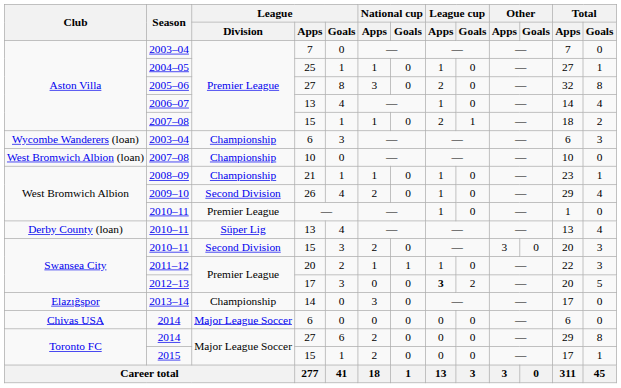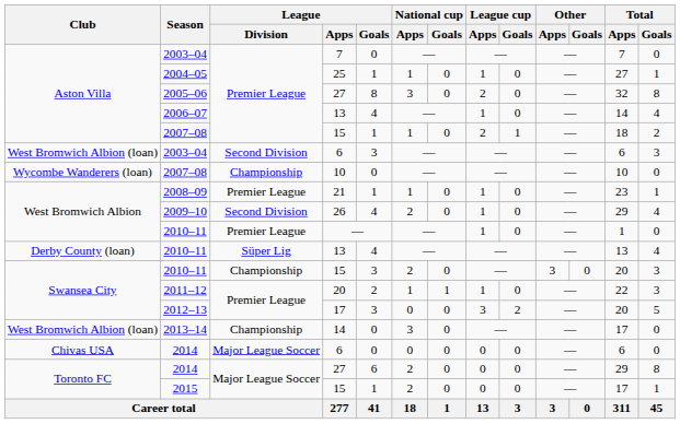 <table class="wikitable" style="text-align:center">
 <tr>
 <th rowspan="2">Club</th>
 <th rowspan="2">Season</th>
 <th colspan="3">League</th>
 <th colspan="2">National cup</th>
 <th colspan="2">League cup</th>
 <th colspan="2">Other</th>
 <th colspan="2">Total</th>
 </tr>
 <tr>
 <th>Division</th>
 <th>Apps</th>
 <th>Goals</th>
 <th>Apps</th>
 <th>Goals</th>
 <th>Apps</th>
 <th>Goals</th>
 <th>Apps</th>
 <th>Goals</th>
 <th>Apps</th>
 <th>Goals</th>
 </tr>
 <tr>
 <td rowspan="5"><a href='#'>Aston Villa</a></td>
 <td><a href='#'>2003–04</a></td>
 <td rowspan="5"><a href='#'>Premier League</a></td>
 <td>7</td>
 <td>0</td>
 <td colspan="2">—</td>
 <td colspan="2">—</td>
 <td colspan="2">—</td>
 <td>7</td>
 <td>0</td>
 </tr>
 <tr>
 <td><a href='#'>2004–05</a></td>
 <td>25</td>
 <td>1</td>
 <td>1</td>
 <td>0</td>
 <td>1</td>
 <td>0</td>
 <td colspan="2">—</td>
 <td>27</td>
 <td>1</td>
 </tr>
 <tr>
 <td><a href='#'>2005–06</a></td>
 <td>27</td>
 <td>8</td>
 <td>3</td>
 <td>0</td>
 <td>2</td>
 <td>0</td>
 <td colspan="2">—</td>
 <td>32</td>
 <td>8</td>
 </tr>
 <tr>
 <td><a href='#'>2006–07</a></td>
 <td>13</td>
 <td>4</td>
 <td colspan="2">—</td>
 <td>1</td>
 <td>0</td>
 <td colspan="2">—</td>
 <td>14</td>
 <td>4</td>
 </tr>
 <tr>
 <td><a href='#'>2007–08</a></td>
 <td>15</td>
 <td>1</td>
 <td>1</td>
 <td>0</td>
 <td>2</td>
 <td>1</td>
 <td colspan="2">—</td>
 <td>18</td>
 <td>2</td>
 </tr>
 <tr>
-<td><a href='#'>Wycombe Wanderers</a> (loan)</td>
+<td><a href='#'>West Bromwich Albion</a> (loan)</td>
 <td><a href='#'>2003–04</a></td>
-<td><a href='#'>Championship</a></td>
+<td><a href='#'>Second Division</a></td>
 <td>6</td>
 <td>3</td>
 <td colspan="2">—</td>
 <td colspan="2">—</td>
 <td colspan="2">—</td>
 <td>6</td>
 <td>3</td>
 </tr>
 <tr>
-<td><a href='#'>West Bromwich Albion</a> (loan)</td>
+<td><a href='#'>Wycombe Wanderers</a> (loan)</td>
 <td><a href='#'>2007–08</a></td>
 <td><a href='#'>Championship</a></td>
 <td>10</td>
 <td>0</td>
 <td colspan="2">—</td>
 <td colspan="2">—</td>
 <td colspan="2">—</td>
 <td>10</td>
 <td>0</td>
 </tr>
 <tr>
 <td rowspan="3">West Bromwich Albion</td>
 <td><a href='#'>2008–09</a></td>
-<td><a href='#'>Championship</a></td>
+<td>Premier League</td>
 <td>21</td>
 <td>1</td>
 <td>1</td>
 <td>0</td>
 <td>1</td>
 <td>0</td>
 <td colspan="2">—</td>
 <td>23</td>
 <td>1</td>
 </tr>
 <tr>
 <td><a href='#'>2009–10</a></td>
 <td><a href='#'>Second Division</a></td>
 <td>26</td>
 <td>4</td>
 <td>2</td>
 <td>0</td>
 <td>1</td>
 <td>0</td>
 <td colspan="2">—</td>
 <td>29</td>
 <td>4</td>
 </tr>
 <tr>
 <td><a href='#'>2010–11</a></td>
 <td>Premier League</td>
 <td colspan="2">—</td>
 <td colspan="2">—</td>
 <td>1</td>
 <td>0</td>
 <td colspan="2">—</td>
 <td>1</td>
 <td>0</td>
 </tr>
 <tr>
 <td><a href='#'>Derby County</a> (loan)</td>
 <td><a href='#'>2010–11</a></td>
 <td><a href='#'>Süper Lig</a></td>
 <td>13</td>
 <td>4</td>
 <td colspan="2">—</td>
 <td colspan="2">—</td>
 <td colspan="2">—</td>
 <td>13</td>
 <td>4</td>
 </tr>
 <tr>
 <td rowspan="3"><a href='#'>Swansea City</a></td>
 <td><a href='#'>2010–11</a></td>
-<td><a href='#'>Second Division</a></td>
+<td>Championship</td>
 <td>15</td>
 <td>3</td>
 <td>2</td>
 <td>0</td>
 <td colspan="2">—</td>
 <td>3</td>
 <td>0</td>
 <td>20</td>
 <td>3</td>
 </tr>
 <tr>
 <td><a href='#'>2011–12</a></td>
 <td rowspan="2">Premier League</td>
 <td>20</td>
 <td>2</td>
 <td>1</td>
 <td>1</td>
 <td>1</td>
 <td>0</td>
 <td colspan="2">—</td>
 <td>22</td>
 <td>3</td>
 </tr>
 <tr>
 <td><a href='#'>2012–13</a></td>
 <td>17</td>
 <td>3</td>
 <td>0</td>
 <td>0</td>
-<td><strong>3</strong></td>
+<td>3</td>
 <td>2</td>
 <td colspan="2">—</td>
 <td>20</td>
 <td>5</td>
 </tr>
 <tr>
-<td><a href='#'>Elazığspor</a></td>
+<td><a href='#'>West Bromwich Albion</a> (loan)</td>
 <td><a href='#'>2013–14</a></td>
 <td>Championship</td>
 <td>14</td>
 <td>0</td>
 <td>3</td>
 <td>0</td>
 <td colspan="2">—</td>
 <td colspan="2">—</td>
 <td>17</td>
 <td>0</td>
 </tr>
 <tr>
 <td><a href='#'>Chivas USA</a></td>
 <td><a href='#'>2014</a></td>
 <td><a href='#'>Major League Soccer</a></td>
 <td>6</td>
 <td>0</td>
 <td>0</td>
 <td>0</td>
 <td>0</td>
 <td>0</td>
 <td colspan="2">—</td>
 <td>6</td>
 <td>0</td>
 </tr>
 <tr>
 <td rowspan="2"><a href='#'>Toronto FC</a></td>
 <td><a href='#'>2014</a></td>
 <td rowspan="2">Major League Soccer</td>
 <td>27</td>
 <td>6</td>
 <td>2</td>
 <td>0</td>
 <td>0</td>
 <td>0</td>
 <td colspan="2">—</td>
 <td>29</td>
 <td>8</td>
 </tr>
 <tr>
 <td><a href='#'>2015</a></td>
 <td>15</td>
 <td>1</td>
 <td>2</td>
 <td>0</td>
 <td>0</td>
 <td>0</td>
 <td colspan="2">—</td>
 <td>17</td>
 <td>1</td>
 </tr>
 <tr>
 <th colspan="3">Career total</th>
 <th>277</th>
 <th>41</th>
 <th>18</th>
 <th>1</th>
 <th>13</th>
 <th>3</th>
 <th>3</th>
 <th>0</th>
 <th>311</th>
 <th>45</th>
 </tr>
 </table>
